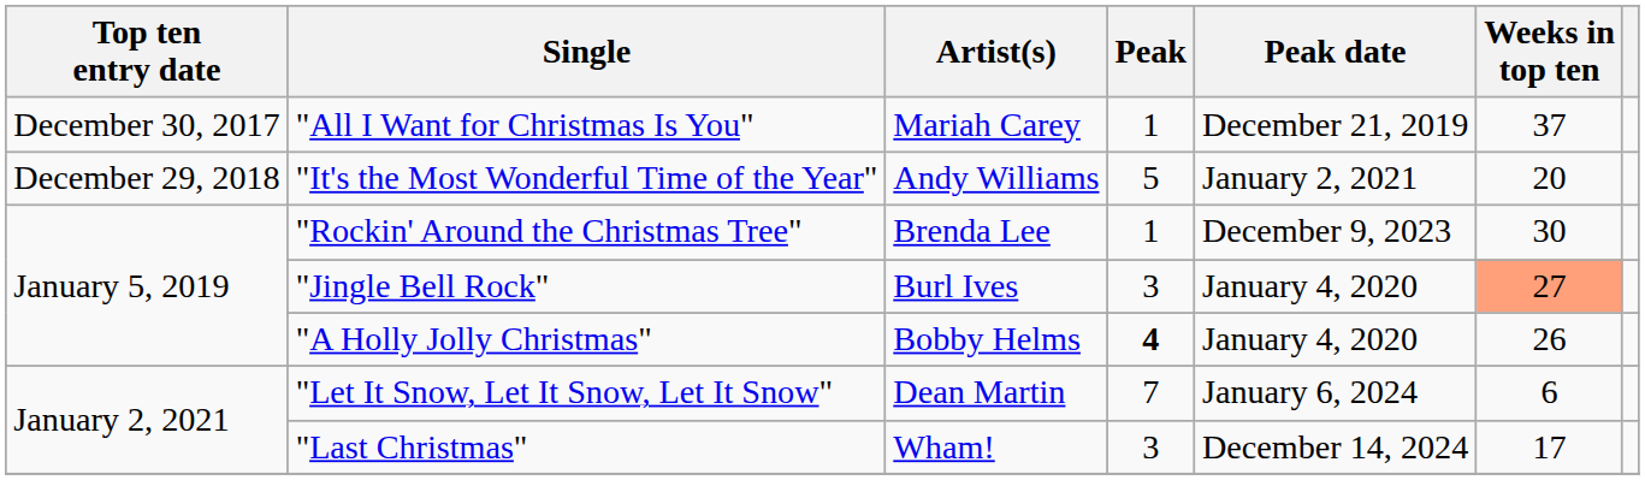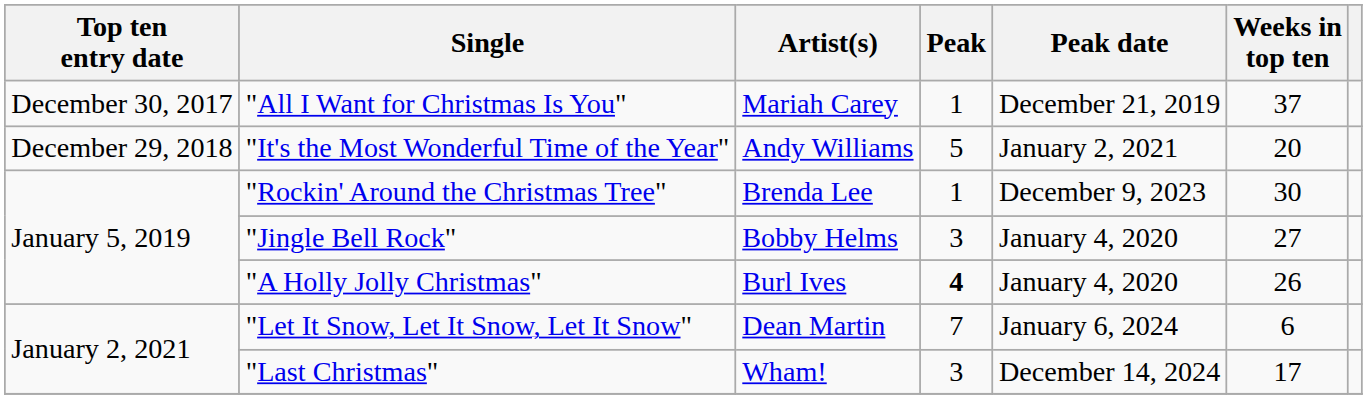 <table class="wikitable sortable">
 <tr>
 <th>Top ten<br>entry date</th>
 <th>Single</th>
 <th>Artist(s)</th>
 <th data-sort-type="number">Peak</th>
 <th>Peak date</th>
 <th data-sort-type="number">Weeks in<br>top ten</th>
 <th></th>
 </tr>
 <tr>
 <td>December 30, 2017</td>
 <td>"<a href='#'>All I Want for Christmas Is You</a>"</td>
 <td><a href='#'>Mariah Carey</a></td>
 <td style="text-align:center;">1</td>
 <td>December 21, 2019</td>
 <td style="text-align:center;">37</td>
 <td style="text-align:center;"></td>
 </tr>
 <tr>
 <td>December 29, 2018</td>
 <td>"<a href='#'>It's the Most Wonderful Time of the Year</a>"</td>
 <td><a href='#'>Andy Williams</a></td>
 <td style="text-align:center;">5</td>
 <td>January 2, 2021</td>
 <td style="text-align:center;">20</td>
 <td style="text-align:center;"></td>
 </tr>
 <tr>
 <td rowspan=3>January 5, 2019</td>
 <td>"<a href='#'>Rockin' Around the Christmas Tree</a>"</td>
 <td><a href='#'>Brenda Lee</a></td>
 <td style="text-align:center;">1</td>
 <td>December 9, 2023</td>
 <td style="text-align:center;">30</td>
 <td style="text-align:center;"></td>
 </tr>
 <tr>
 <td>"<a href='#'>Jingle Bell Rock</a>"</td>
-<td><a href='#'>Burl Ives</a></td>
+<td><a href='#'>Bobby Helms</a></td>
 <td style="text-align:center;">3</td>
 <td>January 4, 2020</td>
-<td style="background: lightsalmon; text-align:center;">27</td>
+<td style="text-align:center;">27</td>
 <td style="text-align:center;"></td>
 </tr>
 <tr>
 <td>"<a href='#'>A Holly Jolly Christmas</a>"</td>
-<td><a href='#'>Bobby Helms</a></td>
+<td><a href='#'>Burl Ives</a></td>
 <td style="text-align:center;"><strong>4</strong></td>
 <td>January 4, 2020</td>
 <td style="text-align:center;">26</td>
 <td style="text-align:center;"></td>
 </tr>
 <tr>
 <td rowspan="2">January 2, 2021</td>
 <td>"<a href='#'>Let It Snow, Let It Snow, Let It Snow</a>"</td>
 <td><a href='#'>Dean Martin</a></td>
 <td style="text-align:center;">7</td>
 <td>January 6, 2024</td>
 <td style="text-align:center;">6</td>
 <td style="text-align:center;"></td>
 </tr>
 <tr>
 <td>"<a href='#'>Last Christmas</a>"</td>
 <td><a href='#'>Wham!</a></td>
 <td style="text-align:center;">3</td>
 <td>December 14, 2024</td>
 <td style="text-align:center;">17</td>
 <td style="text-align:center;"></td>
 </tr>
 <tr>
 </tr>
 </table>
